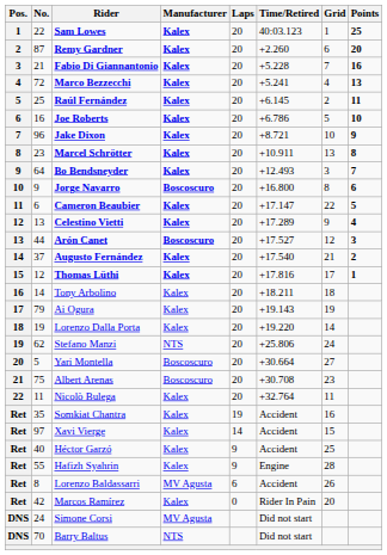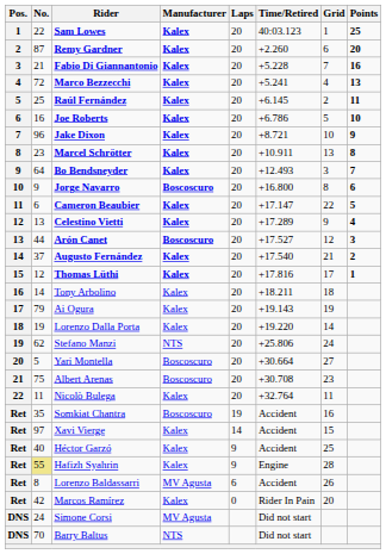 <table class="wikitable" style="font-size:85%;">
 <tr>
 <th>Pos.</th>
 <th>No.</th>
 <th>Rider</th>
 <th>Manufacturer</th>
 <th>Laps</th>
 <th>Time/Retired</th>
 <th>Grid</th>
 <th>Points</th>
 </tr>
 <tr>
 <th>1</th>
 <td>22</td>
 <td> <strong><a href='#'>Sam Lowes</a></strong></td>
 <td><strong><a href='#'>Kalex</a></strong></td>
 <td>20</td>
 <td>40:03.123</td>
 <td>1</td>
 <td><strong>25</strong></td>
 </tr>
 <tr>
 <th>2</th>
 <td>87</td>
 <td> <strong><a href='#'>Remy Gardner</a></strong></td>
 <td><strong><a href='#'>Kalex</a></strong></td>
 <td>20</td>
 <td>+2.260</td>
 <td>6</td>
 <td><strong>20</strong></td>
 </tr>
 <tr>
 <th>3</th>
 <td>21</td>
 <td> <strong><a href='#'>Fabio Di Giannantonio</a></strong></td>
 <td><strong><a href='#'>Kalex</a></strong></td>
 <td>20</td>
 <td>+5.228</td>
 <td>7</td>
 <td><strong>16</strong></td>
 </tr>
 <tr>
 <th>4</th>
 <td>72</td>
 <td> <strong><a href='#'>Marco Bezzecchi</a></strong></td>
 <td><strong><a href='#'>Kalex</a></strong></td>
 <td>20</td>
 <td>+5.241</td>
 <td>4</td>
 <td><strong>13</strong></td>
 </tr>
 <tr>
 <th>5</th>
 <td>25</td>
 <td> <strong><a href='#'>Raúl Fernández</a></strong></td>
 <td><strong><a href='#'>Kalex</a></strong></td>
 <td>20</td>
 <td>+6.145</td>
 <td>2</td>
 <td><strong>11</strong></td>
 </tr>
 <tr>
 <th>6</th>
 <td>16</td>
 <td> <strong><a href='#'>Joe Roberts</a></strong></td>
 <td><strong><a href='#'>Kalex</a></strong></td>
 <td>20</td>
 <td>+6.786</td>
 <td>5</td>
 <td><strong>10</strong></td>
 </tr>
 <tr>
 <th>7</th>
 <td>96</td>
 <td> <strong><a href='#'>Jake Dixon</a></strong></td>
 <td><strong><a href='#'>Kalex</a></strong></td>
 <td>20</td>
 <td>+8.721</td>
 <td>10</td>
 <td><strong>9</strong></td>
 </tr>
 <tr>
 <th>8</th>
 <td>23</td>
 <td> <strong><a href='#'>Marcel Schrötter</a></strong></td>
 <td><strong><a href='#'>Kalex</a></strong></td>
 <td>20</td>
 <td>+10.911</td>
 <td>13</td>
 <td><strong>8</strong></td>
 </tr>
 <tr>
 <th>9</th>
 <td>64</td>
 <td> <strong><a href='#'>Bo Bendsneyder</a></strong></td>
 <td><strong><a href='#'>Kalex</a></strong></td>
 <td>20</td>
 <td>+12.493</td>
 <td>3</td>
 <td><strong>7</strong></td>
 </tr>
 <tr>
 <th>10</th>
 <td>9</td>
 <td> <strong><a href='#'>Jorge Navarro</a></strong></td>
 <td><strong><a href='#'>Boscoscuro</a></strong></td>
 <td>20</td>
 <td>+16.800</td>
 <td>8</td>
 <td><strong>6</strong></td>
 </tr>
 <tr>
 <th>11</th>
 <td>6</td>
 <td> <strong><a href='#'>Cameron Beaubier</a></strong></td>
 <td><strong><a href='#'>Kalex</a></strong></td>
 <td>20</td>
 <td>+17.147</td>
 <td>22</td>
 <td><strong>5</strong></td>
 </tr>
 <tr>
 <th>12</th>
 <td>13</td>
 <td> <strong><a href='#'>Celestino Vietti</a></strong></td>
 <td><strong><a href='#'>Kalex</a></strong></td>
 <td>20</td>
 <td>+17.289</td>
 <td>9</td>
 <td><strong>4</strong></td>
 </tr>
 <tr>
 <th>13</th>
 <td>44</td>
 <td> <strong><a href='#'>Arón Canet</a></strong></td>
 <td><strong><a href='#'>Boscoscuro</a></strong></td>
 <td>20</td>
 <td>+17.527</td>
 <td>12</td>
 <td><strong>3</strong></td>
 </tr>
 <tr>
 <th>14</th>
 <td>37</td>
 <td> <strong><a href='#'>Augusto Fernández</a></strong></td>
 <td><strong><a href='#'>Kalex</a></strong></td>
 <td>20</td>
 <td>+17.540</td>
 <td>21</td>
 <td><strong>2</strong></td>
 </tr>
 <tr>
 <th>15</th>
 <td>12</td>
 <td> <strong><a href='#'>Thomas Lüthi</a></strong></td>
 <td><strong><a href='#'>Kalex</a></strong></td>
 <td>20</td>
 <td>+17.816</td>
 <td>17</td>
 <td><strong>1</strong></td>
 </tr>
 <tr>
 <th>16</th>
 <td>14</td>
 <td> <a href='#'>Tony Arbolino</a></td>
 <td><a href='#'>Kalex</a></td>
 <td>20</td>
 <td>+18.211</td>
 <td>18</td>
 <td></td>
 </tr>
 <tr>
 <th>17</th>
 <td>79</td>
 <td> <a href='#'>Ai Ogura</a></td>
 <td><a href='#'>Kalex</a></td>
 <td>20</td>
 <td>+19.143</td>
 <td>19</td>
 <td></td>
 </tr>
 <tr>
 <th>18</th>
 <td>19</td>
 <td> <a href='#'>Lorenzo Dalla Porta</a></td>
 <td><a href='#'>Kalex</a></td>
 <td>20</td>
 <td>+19.220</td>
 <td>14</td>
 <td></td>
 </tr>
 <tr>
 <th>19</th>
 <td>62</td>
 <td> <a href='#'>Stefano Manzi</a></td>
 <td><a href='#'>NTS</a></td>
 <td>20</td>
 <td>+25.806</td>
 <td>24</td>
 <td></td>
 </tr>
 <tr>
 <th>20</th>
 <td>5</td>
 <td> <a href='#'>Yari Montella</a></td>
 <td><a href='#'>Boscoscuro</a></td>
 <td>20</td>
 <td>+30.664</td>
 <td>27</td>
 <td></td>
 </tr>
 <tr>
 <th>21</th>
 <td>75</td>
 <td> <a href='#'>Albert Arenas</a></td>
 <td><a href='#'>Boscoscuro</a></td>
 <td>20</td>
 <td>+30.708</td>
 <td>23</td>
 <td></td>
 </tr>
 <tr>
 <th>22</th>
 <td>11</td>
 <td> <a href='#'>Nicolò Bulega</a></td>
 <td><a href='#'>Kalex</a></td>
 <td>20</td>
 <td>+32.764</td>
 <td>11</td>
 <td></td>
 </tr>
 <tr>
 <th>Ret</th>
 <td>35</td>
 <td> <a href='#'>Somkiat Chantra</a></td>
-<td><a href='#'>Kalex</a></td>
+<td><a href='#'>Boscoscuro</a></td>
 <td>19</td>
 <td>Accident</td>
 <td>16</td>
 <td></td>
 </tr>
 <tr>
 <th>Ret</th>
 <td>97</td>
 <td> <a href='#'>Xavi Vierge</a></td>
 <td><a href='#'>Kalex</a></td>
 <td>14</td>
 <td>Accident</td>
 <td>15</td>
 <td></td>
 </tr>
 <tr>
 <th>Ret</th>
 <td>40</td>
 <td> <a href='#'>Héctor Garzó</a></td>
 <td><a href='#'>Kalex</a></td>
 <td>9</td>
 <td>Accident</td>
 <td>25</td>
 <td></td>
 </tr>
 <tr>
 <th>Ret</th>
-<td>55</td>
+<td style="background: khaki;">55</td>
 <td> <a href='#'>Hafizh Syahrin</a></td>
 <td><a href='#'>Kalex</a></td>
 <td>9</td>
 <td>Engine</td>
 <td>28</td>
 <td></td>
 </tr>
 <tr>
 <th>Ret</th>
 <td>8</td>
 <td> <a href='#'>Lorenzo Baldassarri</a></td>
 <td><a href='#'>MV Agusta</a></td>
 <td>6</td>
 <td>Accident</td>
 <td>26</td>
 <td></td>
 </tr>
 <tr>
 <th>Ret</th>
 <td>42</td>
 <td> <a href='#'>Marcos Ramírez</a></td>
 <td><a href='#'>Kalex</a></td>
 <td>0</td>
 <td>Rider In Pain</td>
 <td>20</td>
 <td></td>
 </tr>
 <tr>
 <th>DNS</th>
 <td>24</td>
 <td> <a href='#'>Simone Corsi</a></td>
 <td><a href='#'>MV Agusta</a></td>
 <td></td>
 <td>Did not start</td>
 <td></td>
 <td></td>
 </tr>
 <tr>
 <th>DNS</th>
 <td>70</td>
 <td> <a href='#'>Barry Baltus</a></td>
 <td><a href='#'>NTS</a></td>
 <td></td>
 <td>Did not start</td>
 <td></td>
 <td></td>
 </tr>
 <tr>
 <th colspan=8></th>
 </tr>
 </table>
